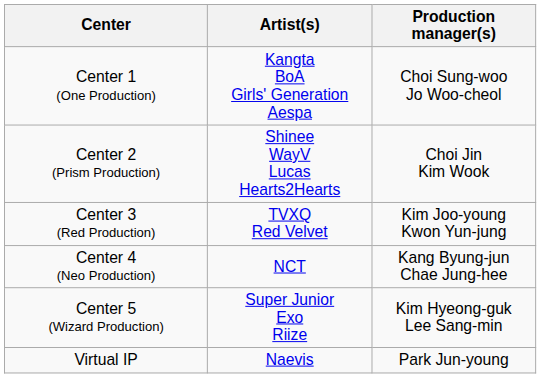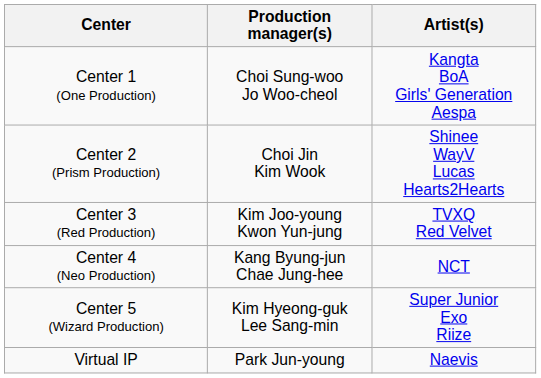 <table class="wikitable" style="text-align:center;">
 <tr>
 <th scope="col" style="width:12.5em;">Center</th>
+<th scope="col" style="width:10em;">Production manager(s)</th>
 <th scope="col" style="width:10em;">Artist(s)</th>
-<th scope="col" style="width:10em;">Production manager(s)</th>
 </tr>
 <tr>
 <td>Center 1 <br><small>(One Production)</small></td>
+<td>Choi Sung-woo <br> Jo Woo-cheol</td>
 <td><a href='#'>Kangta</a> <br> <a href='#'>BoA</a> <br> <a href='#'>Girls' Generation</a> <br> <a href='#'>Aespa</a></td>
-<td>Choi Sung-woo <br> Jo Woo-cheol</td>
 </tr>
 <tr>
 <td>Center 2 <br><small>(Prism Production)</small></td>
+<td>Choi Jin <br> Kim Wook</td>
 <td><a href='#'>Shinee</a> <br> <a href='#'>WayV</a> <br> <a href='#'>Lucas</a> <br> <a href='#'>Hearts2Hearts</a></td>
-<td>Choi Jin <br> Kim Wook</td>
 </tr>
 <tr>
 <td>Center 3 <br><small>(Red Production)</small></td>
+<td>Kim Joo-young <br> Kwon Yun-jung</td>
 <td><a href='#'>TVXQ</a> <br> <a href='#'>Red Velvet</a></td>
-<td>Kim Joo-young <br> Kwon Yun-jung</td>
 </tr>
 <tr>
 <td>Center 4 <br><small>(Neo Production)</small></td>
+<td>Kang Byung-jun <br> Chae Jung-hee</td>
 <td><a href='#'>NCT</a></td>
-<td>Kang Byung-jun <br> Chae Jung-hee</td>
 </tr>
 <tr>
 <td>Center 5 <br><small>(Wizard Production)</small></td>
+<td>Kim Hyeong-guk <br> Lee Sang-min</td>
 <td><a href='#'>Super Junior</a> <br> <a href='#'>Exo</a> <br> <a href='#'>Riize</a></td>
-<td>Kim Hyeong-guk <br> Lee Sang-min</td>
 </tr>
 <tr>
 <td>Virtual IP</td>
+<td>Park Jun-young</td>
 <td><a href='#'>Naevis</a></td>
-<td>Park Jun-young</td>
 </tr>
 </table>
